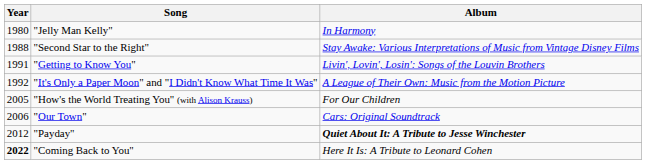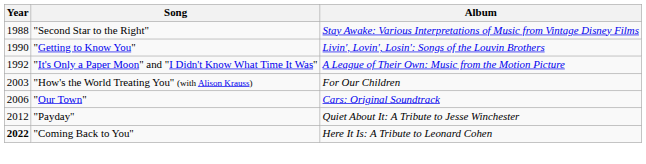 <table class="wikitable">
 <tr>
 <th>Year</th>
 <th>Song</th>
 <th>Album</th>
 </tr>
 <tr>
-<td>1980</td>
-<td>"Jelly Man Kelly"</td>
-<td><em><a href='#'>In Harmony</a></em></td>
-</tr>
-<tr>
 <td>1988</td>
 <td>"Second Star to the Right"</td>
 <td><em><a href='#'>Stay Awake: Various Interpretations of Music from Vintage Disney Films</a></em></td>
 </tr>
 <tr>
-<td>1991</td>
+<td>1990</td>
 <td>"<a href='#'>Getting to Know You</a>"</td>
 <td><em><a href='#'>Livin', Lovin', Losin': Songs of the Louvin Brothers</a></em></td>
 </tr>
 <tr>
 <td>1992</td>
 <td>"<a href='#'>It's Only a Paper Moon</a>" and "<a href='#'>I Didn't Know What Time It Was</a>"</td>
 <td><em><a href='#'>A League of Their Own: Music from the Motion Picture</a></em></td>
 </tr>
 <tr>
-<td>2005</td>
+<td>2003</td>
 <td>"How's the World Treating You" <small>(with <a href='#'>Alison Krauss</a>)</small></td>
 <td><em>For Our Children</em></td>
 </tr>
 <tr>
 <td>2006</td>
 <td>"<a href='#'>Our Town</a>"</td>
 <td><em><a href='#'>Cars: Original Soundtrack</a></em></td>
 </tr>
 <tr>
 <td>2012</td>
 <td>"Payday"</td>
-<td><strong><em>Quiet About It: A Tribute to Jesse Winchester</em></strong></td>
+<td><em>Quiet About It: A Tribute to Jesse Winchester</em></td>
 </tr>
 <tr>
 <td><strong>2022</strong></td>
 <td>"Coming Back to You"</td>
 <td><em>Here It Is: A Tribute to Leonard Cohen</em></td>
 </tr>
 </table>
